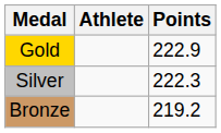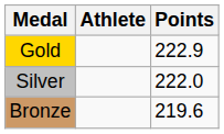 <table class="wikitable">
 <tr>
 <th>Medal</th>
 <th>Athlete</th>
 <th>Points</th>
 </tr>
 <tr>
 <td style="text-align:center;background-color:gold;">Gold</td>
 <td></td>
 <td>222.9</td>
 </tr>
 <tr>
 <td style="text-align:center;background-color:silver;">Silver</td>
 <td></td>
-<td>222.3</td>
+<td>222.0</td>
 </tr>
 <tr>
 <td style="text-align:center;background-color:#CC9966;">Bronze</td>
 <td></td>
-<td>219.2</td>
+<td>219.6</td>
 </tr>
 </table>
